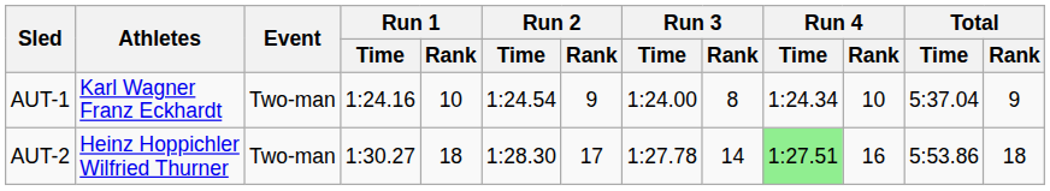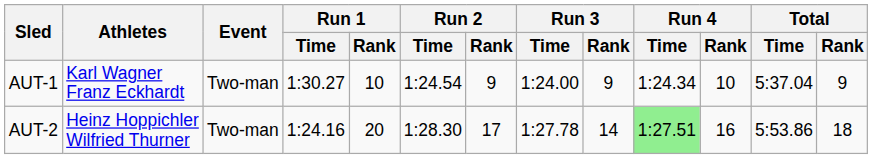 <table class="wikitable" border="1" style="font-size:90%">
 <tr>
 <th rowspan="2">Sled</th>
 <th rowspan="2">Athletes</th>
 <th rowspan="2">Event</th>
 <th colspan="2">Run 1</th>
 <th colspan="2">Run 2</th>
 <th colspan="2">Run 3</th>
 <th colspan="2">Run 4</th>
 <th colspan="2">Total</th>
 </tr>
 <tr>
 <th>Time</th>
 <th>Rank</th>
 <th>Time</th>
 <th>Rank</th>
 <th>Time</th>
 <th>Rank</th>
 <th>Time</th>
 <th>Rank</th>
 <th>Time</th>
 <th>Rank</th>
 </tr>
 <tr>
 <td align="center">AUT-1</td>
 <td><a href='#'>Karl Wagner</a><br><a href='#'>Franz Eckhardt</a></td>
 <td>Two-man</td>
-<td align="center">1:24.16</td>
+<td align="center">1:30.27</td>
 <td align="center">10</td>
 <td align="center">1:24.54</td>
 <td align="center">9</td>
 <td align="center">1:24.00</td>
-<td align="center">8</td>
+<td align="center">9</td>
 <td align="center">1:24.34</td>
 <td align="center">10</td>
 <td align="center">5:37.04</td>
 <td align="center">9</td>
 </tr>
 <tr>
 <td align="center">AUT-2</td>
 <td><a href='#'>Heinz Hoppichler</a><br><a href='#'>Wilfried Thurner</a></td>
 <td>Two-man</td>
-<td align="center">1:30.27</td>
-<td align="center">18</td>
+<td align="center">1:24.16</td>
+<td align="center">20</td>
 <td align="center">1:28.30</td>
 <td align="center">17</td>
 <td align="center">1:27.78</td>
 <td align="center">14</td>
 <td align="center" style="background: lightgreen;">1:27.51</td>
 <td align="center">16</td>
 <td align="center">5:53.86</td>
 <td align="center">18</td>
 </tr>
 </table>
